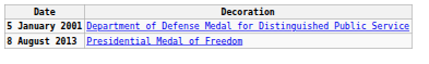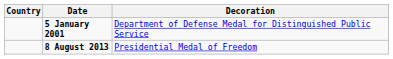 <table class="wikitable sortable">
 <tr>
+<th>Country</th>
 <th>Date</th>
 <th>Decoration</th>
 </tr>
 <tr>
+<td></td>
 <td><strong>5 January 2001</strong></td>
 <td><a href='#'>Department of Defense Medal for Distinguished Public Service</a></td>
 </tr>
 <tr>
+<td></td>
 <td><strong>8 August 2013</strong></td>
 <td><a href='#'>Presidential Medal of Freedom</a></td>
 </tr>
 </table>
